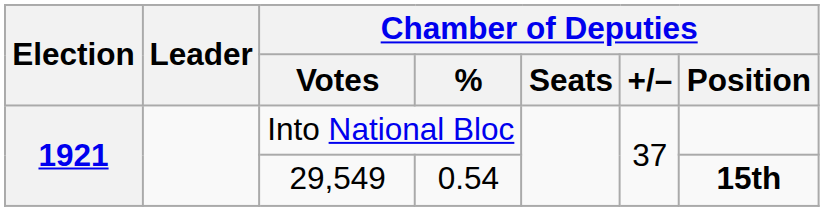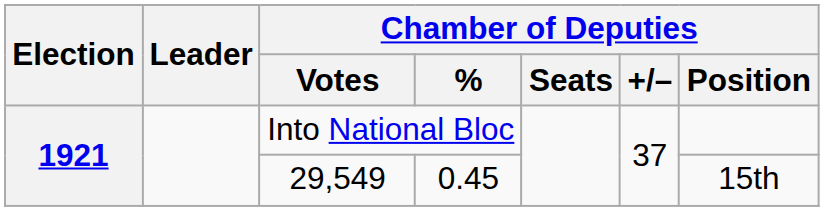 <table class="wikitable" style="text-align:center">
 <tr>
 <th rowspan="2">Election</th>
 <th rowspan="2">Leader</th>
 <th colspan="5"><a href='#'>Chamber of Deputies</a></th>
 </tr>
 <tr>
 <th>Votes</th>
 <th>%</th>
 <th>Seats</th>
 <th>+/–</th>
 <th>Position</th>
 </tr>
 <tr>
 <th rowspan=2><a href='#'>1921</a></th>
 <td rowspan=2></td>
 <td colspan=2>Into <a href='#'>National Bloc</a></td>
 <td rowspan=2></td>
 <td rowspan=2> 37</td>
 <td></td>
 </tr>
 <tr>
 <td>29,549</td>
-<td>0.54</td>
-<td><strong> 15th</strong></td>
+<td>0.45</td>
+<td> 15th</td>
 </tr>
 </table>
